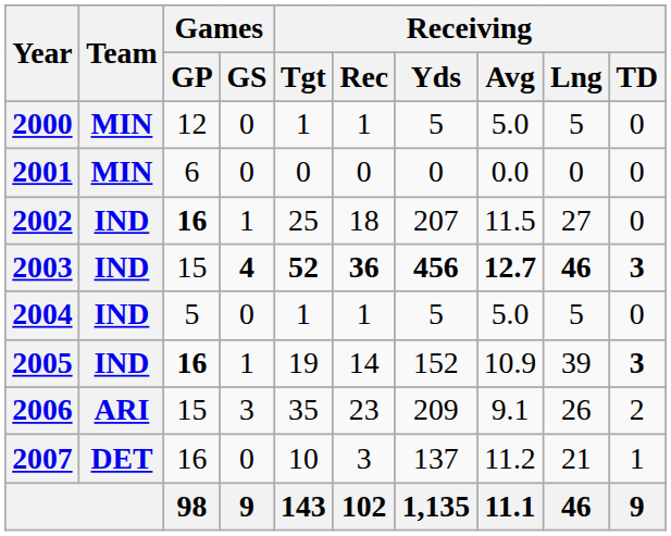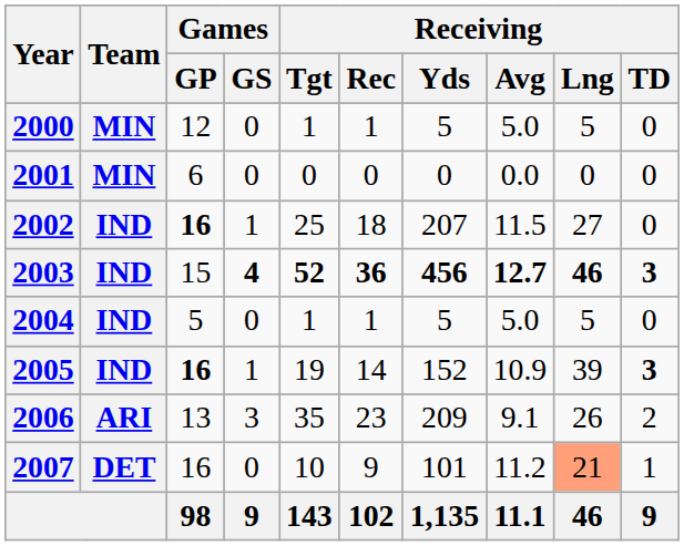 <table class="wikitable" style="text-align:center">
 <tr>
 <th rowspan="2">Year</th>
 <th rowspan="2">Team</th>
 <th colspan="2">Games</th>
 <th colspan="6">Receiving</th>
 </tr>
 <tr>
 <th>GP</th>
 <th>GS</th>
 <th>Tgt</th>
 <th>Rec</th>
 <th>Yds</th>
 <th>Avg</th>
 <th>Lng</th>
 <th>TD</th>
 </tr>
 <tr>
 <th><a href='#'>2000</a></th>
 <th><a href='#'>MIN</a></th>
 <td>12</td>
 <td>0</td>
 <td>1</td>
 <td>1</td>
 <td>5</td>
 <td>5.0</td>
 <td>5</td>
 <td>0</td>
 </tr>
 <tr>
 <th><a href='#'>2001</a></th>
 <th><a href='#'>MIN</a></th>
 <td>6</td>
 <td>0</td>
 <td>0</td>
 <td>0</td>
 <td>0</td>
 <td>0.0</td>
 <td>0</td>
 <td>0</td>
 </tr>
 <tr>
 <th><a href='#'>2002</a></th>
 <th><a href='#'>IND</a></th>
 <td><strong>16</strong></td>
 <td>1</td>
 <td>25</td>
 <td>18</td>
 <td>207</td>
 <td>11.5</td>
 <td>27</td>
 <td>0</td>
 </tr>
 <tr>
 <th><a href='#'>2003</a></th>
 <th><a href='#'>IND</a></th>
 <td>15</td>
 <td><strong>4</strong></td>
 <td><strong>52</strong></td>
 <td><strong>36</strong></td>
 <td><strong>456</strong></td>
 <td><strong>12.7</strong></td>
 <td><strong>46</strong></td>
 <td><strong>3</strong></td>
 </tr>
 <tr>
 <th><a href='#'>2004</a></th>
 <th><a href='#'>IND</a></th>
 <td>5</td>
 <td>0</td>
 <td>1</td>
 <td>1</td>
 <td>5</td>
 <td>5.0</td>
 <td>5</td>
 <td>0</td>
 </tr>
 <tr>
 <th><a href='#'>2005</a></th>
 <th><a href='#'>IND</a></th>
 <td><strong>16</strong></td>
 <td>1</td>
 <td>19</td>
 <td>14</td>
 <td>152</td>
 <td>10.9</td>
 <td>39</td>
 <td><strong>3</strong></td>
 </tr>
 <tr>
 <th><a href='#'>2006</a></th>
 <th><a href='#'>ARI</a></th>
-<td>15</td>
+<td>13</td>
 <td>3</td>
 <td>35</td>
 <td>23</td>
 <td>209</td>
 <td>9.1</td>
 <td>26</td>
 <td>2</td>
 </tr>
 <tr>
 <th><a href='#'>2007</a></th>
 <th><a href='#'>DET</a></th>
 <td>16</td>
 <td>0</td>
 <td>10</td>
-<td>3</td>
-<td>137</td>
+<td>9</td>
+<td>101</td>
 <td>11.2</td>
-<td>21</td>
+<td style="background: lightsalmon;">21</td>
 <td>1</td>
 </tr>
 <tr>
 <th colspan="2"></th>
 <th>98</th>
 <th>9</th>
 <th>143</th>
 <th>102</th>
 <th>1,135</th>
 <th>11.1</th>
 <th>46</th>
 <th>9</th>
 </tr>
 </table>
